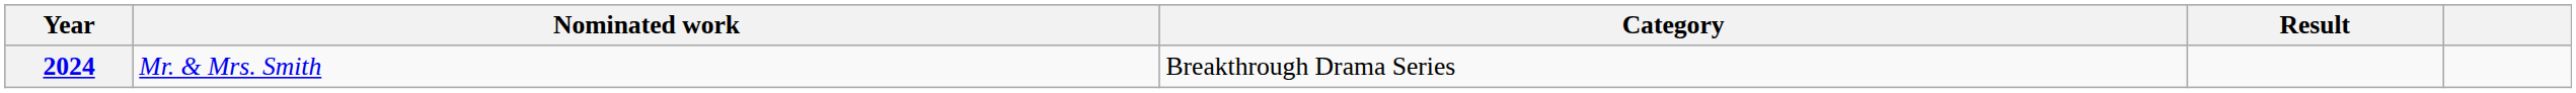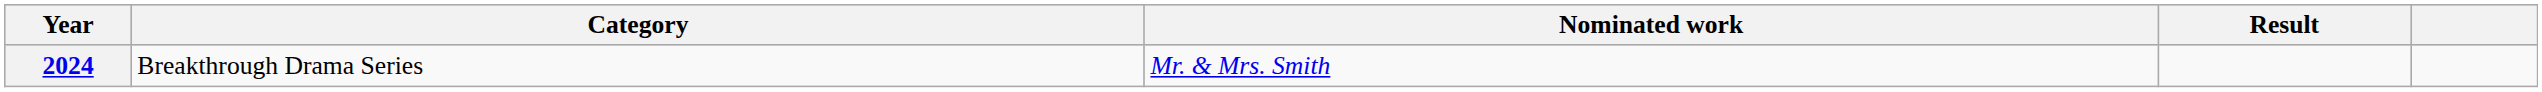 <table class="wikitable plainrowheaders" style="width:100%;">
 <tr>
 <th scope="col" style="width:5%;">Year</th>
+<th scope="col" style="width:40%;">Category</th>
 <th scope="col" style="width:40%;">Nominated work</th>
-<th scope="col" style="width:40%;">Category</th>
 <th scope="col" style="width:10%;">Result</th>
 <th scope="col" style="width:5%;"></th>
 </tr>
 <tr>
 <th scope="row" style="text-align:center;"><a href='#'>2024</a></th>
+<td>Breakthrough Drama Series</td>
 <td><em><a href='#'>Mr. & Mrs. Smith</a></em></td>
-<td>Breakthrough Drama Series</td>
 <td></td>
 <td style="text-align:center;"></td>
 </tr>
 </table>
